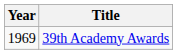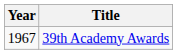 <table class="wikitable">
 <tr>
 <th>Year</th>
 <th>Title</th>
 </tr>
 <tr>
-<td>1969</td>
+<td>1967</td>
 <td><a href='#'>39th Academy Awards</a></td>
 </tr>
 </table>
